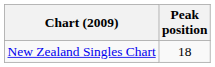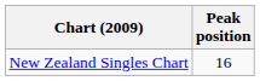 <table class="wikitable">
 <tr>
 <th>Chart (2009)</th>
 <th>Peak <br> position</th>
 </tr>
 <tr>
 <td><a href='#'>New Zealand Singles Chart</a></td>
-<td align="center">18</td>
+<td align="center">16</td>
 </tr>
 </table>
